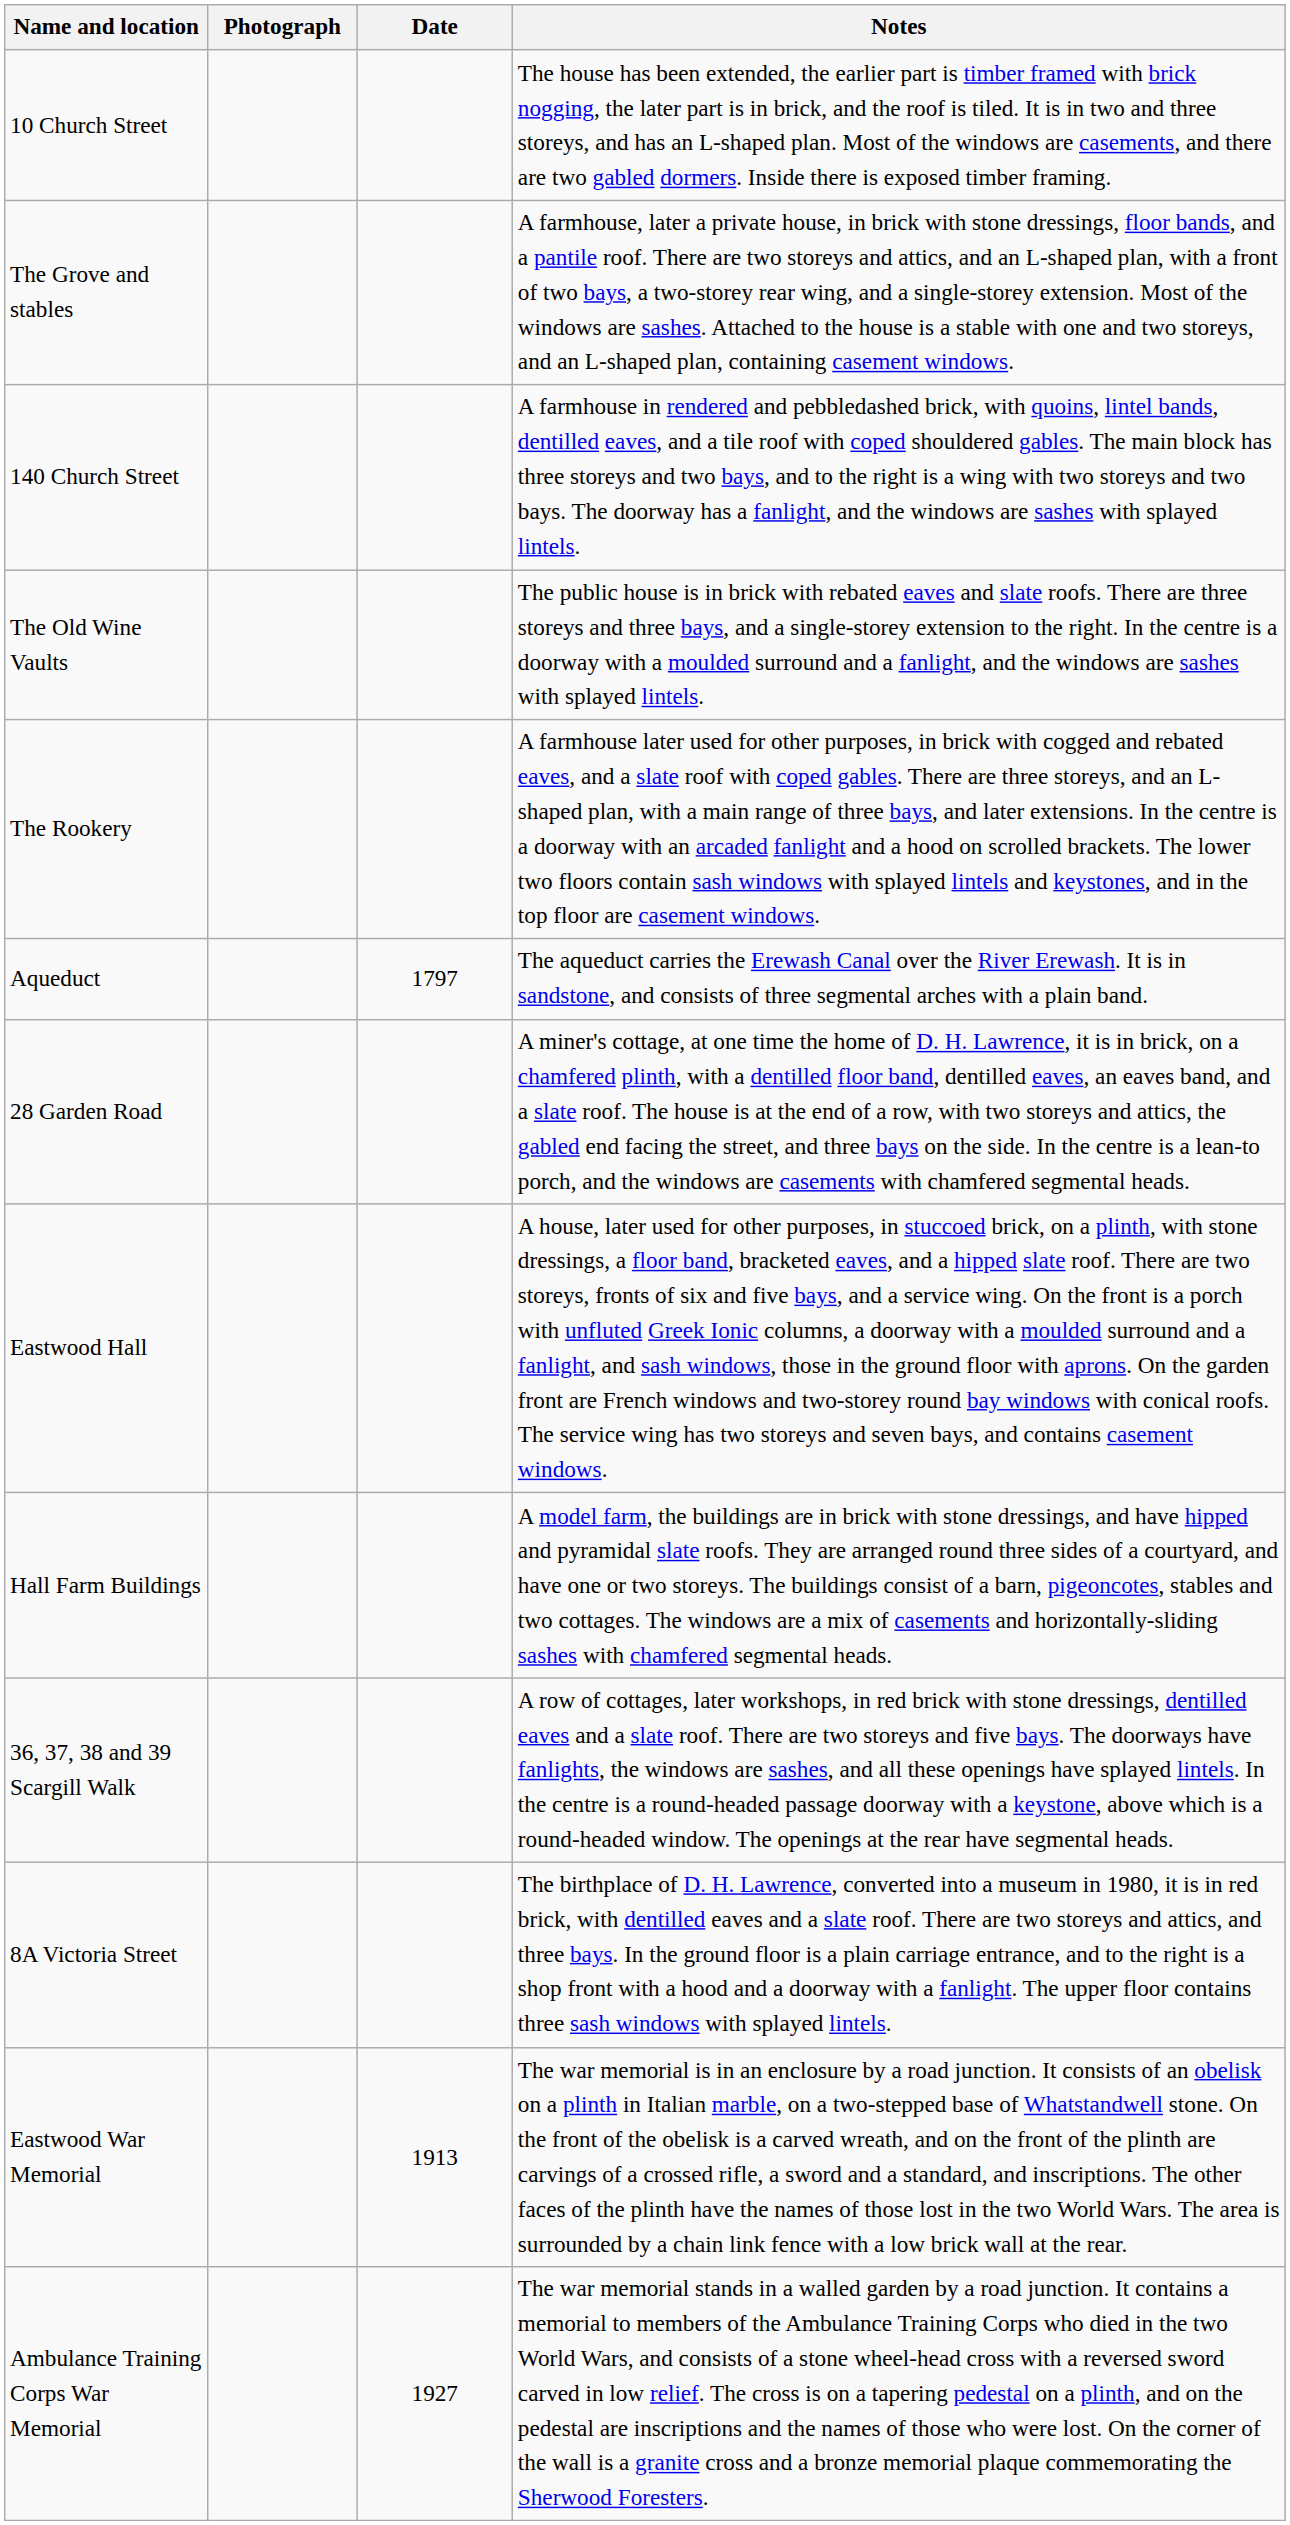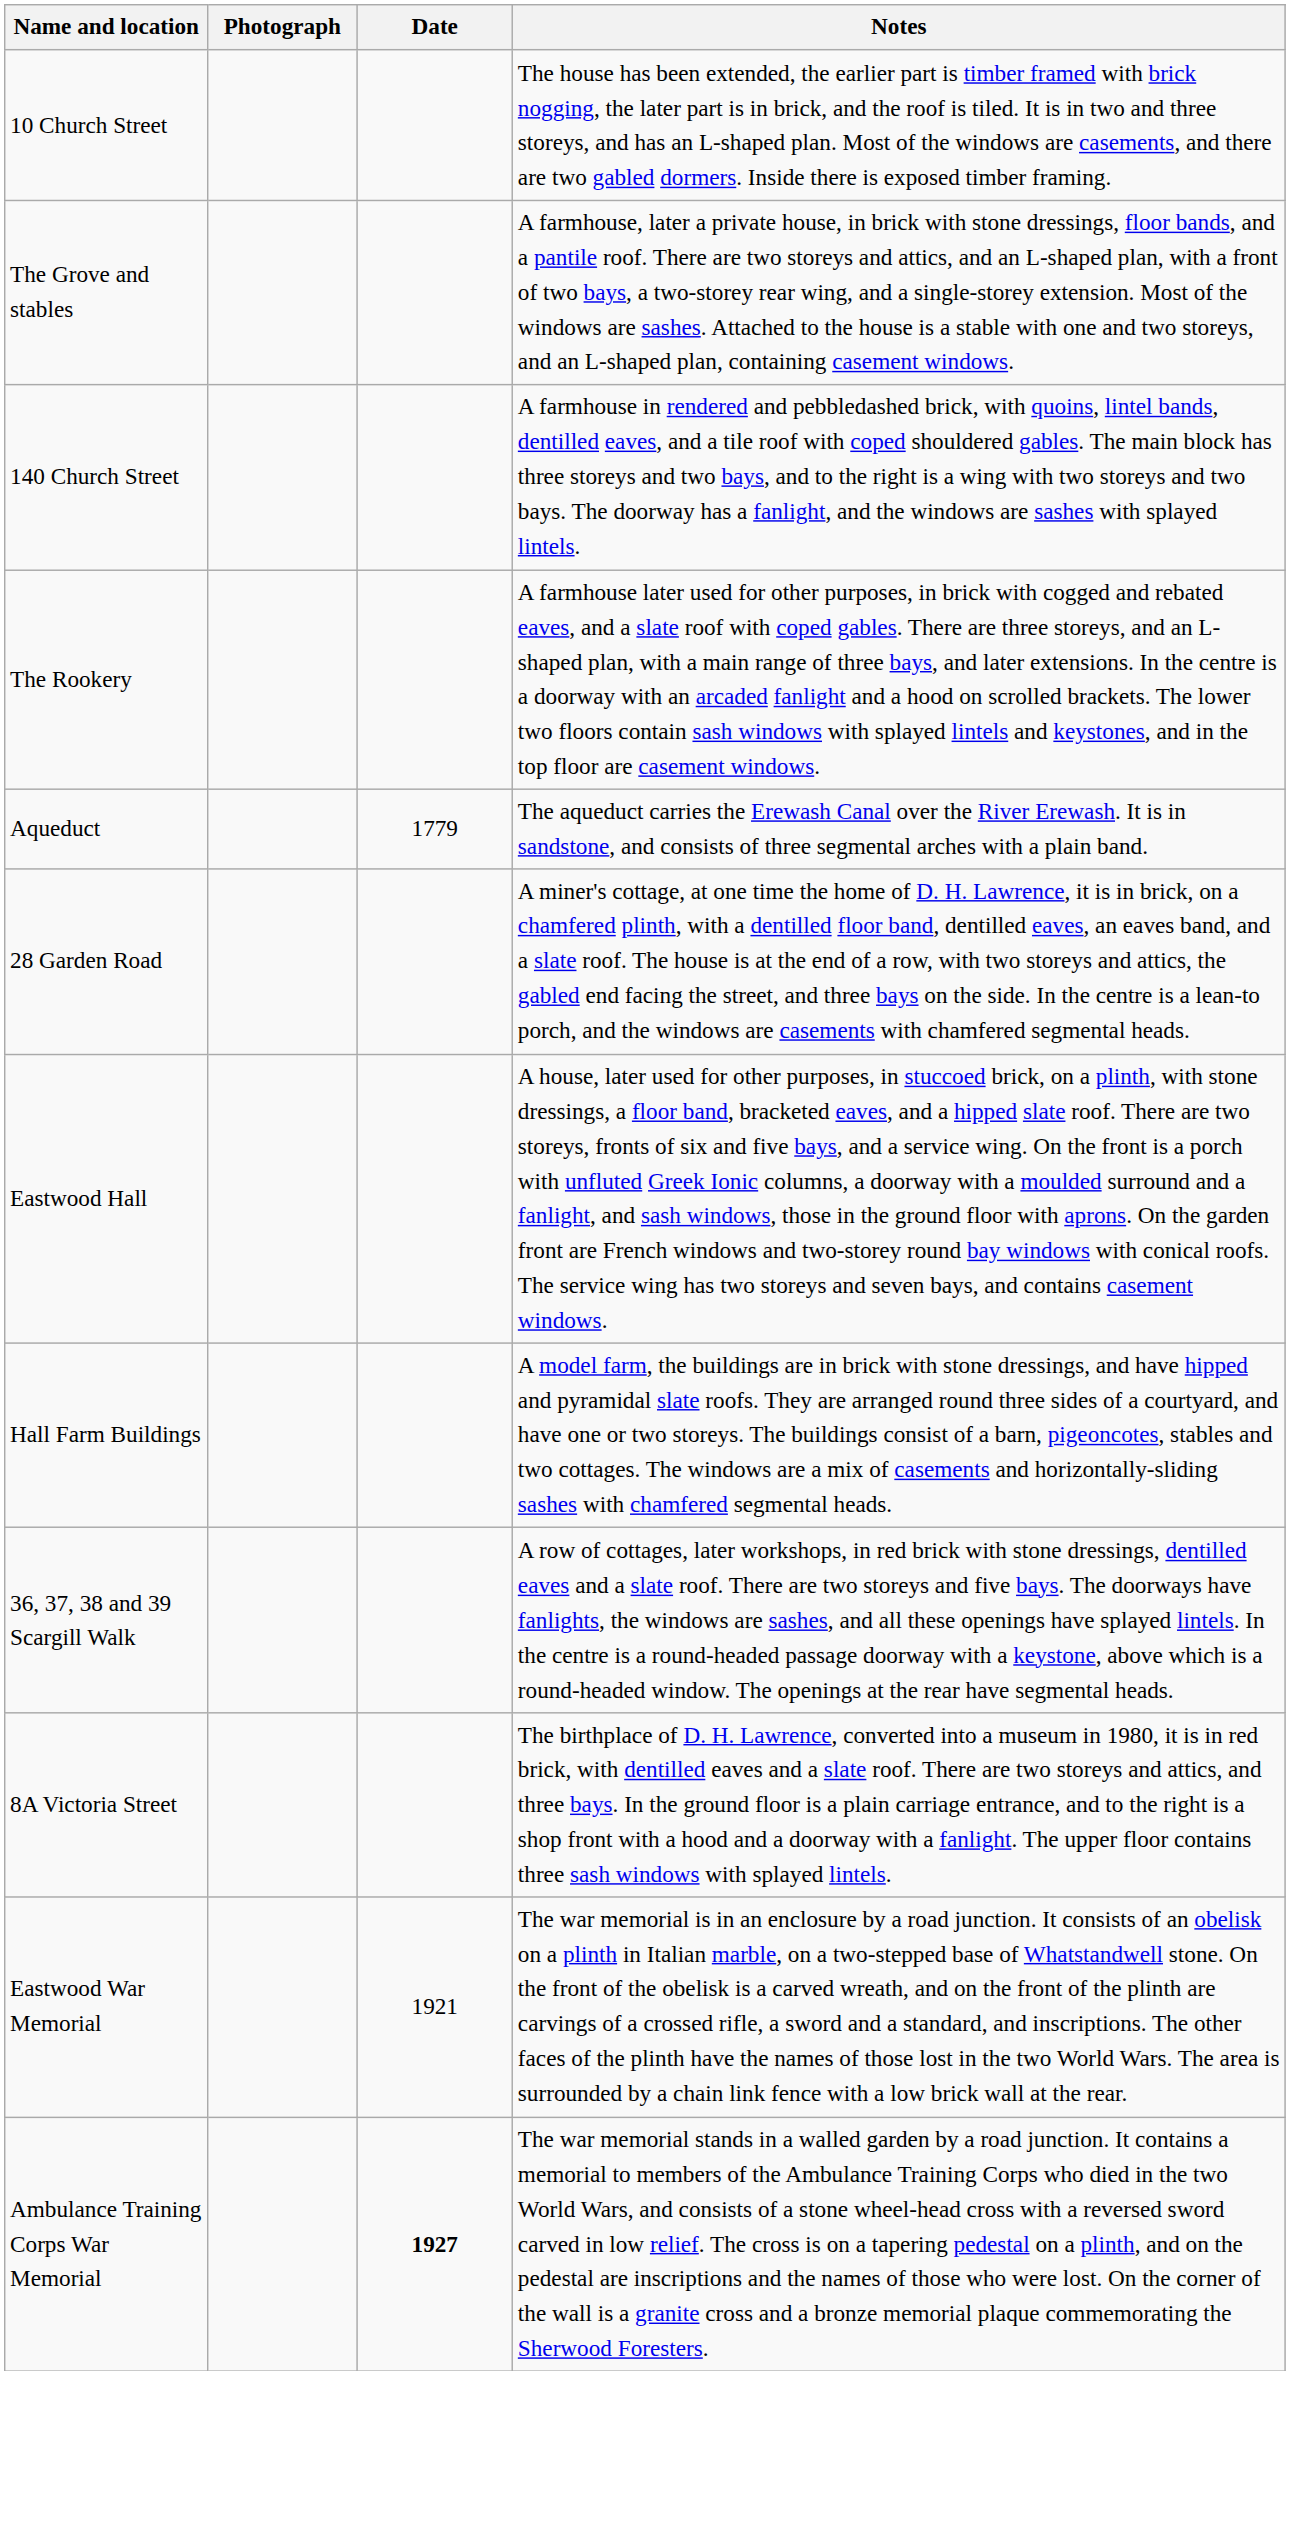 <table class="wikitable sortable plainrowheaders" style="width:100%; border:0px; text-align:left; line-height:150%">
 <tr>
 <th scope="col"  style="width:150px">Name and location</th>
 <th scope="col"  style="width:100px" class="unsortable">Photograph</th>
 <th scope="col"  style="width:120px">Date</th>
 <th scope="col"  style="width:650px" class="unsortable">Notes</th>
 </tr>
 <tr>
 <td>10 Church Street<br><small></small></td>
 <td></td>
 <td align="center"></td>
 <td>The house has been extended, the earlier part is <a href='#'>timber framed</a> with <a href='#'>brick nogging</a>, the later part is in brick, and the roof is tiled.  It is in two and three storeys, and has an L-shaped plan.  Most of the windows are <a href='#'>casements</a>, and there are two <a href='#'>gabled</a> <a href='#'>dormers</a>.  Inside there is exposed timber framing.</td>
 </tr>
 <tr>
 <td>The Grove and stables<br><small></small></td>
 <td></td>
 <td align="center"></td>
 <td>A farmhouse, later a private house, in brick with stone dressings, <a href='#'>floor bands</a>, and a <a href='#'>pantile</a> roof.  There are two storeys and attics, and an L-shaped plan, with a front of two <a href='#'>bays</a>, a two-storey rear wing, and a single-storey extension.  Most of the windows are <a href='#'>sashes</a>.  Attached to the house is a stable with one and two storeys, and an L-shaped plan, containing <a href='#'>casement windows</a>.</td>
 </tr>
 <tr>
 <td>140 Church Street<br><small></small></td>
 <td></td>
 <td align="center"></td>
 <td>A farmhouse in <a href='#'>rendered</a> and pebbledashed brick, with <a href='#'>quoins</a>, <a href='#'>lintel bands</a>, <a href='#'>dentilled</a> <a href='#'>eaves</a>, and a tile roof with <a href='#'>coped</a> shouldered <a href='#'>gables</a>.  The main block has three storeys and two <a href='#'>bays</a>, and to the right is a wing with two storeys and two bays.  The doorway has a <a href='#'>fanlight</a>, and the windows are <a href='#'>sashes</a> with splayed <a href='#'>lintels</a>.</td>
 </tr>
 <tr>
-<td>The Old Wine Vaults<br><small></small></td>
-<td></td>
-<td align="center"></td>
-<td>The public house is in brick with rebated <a href='#'>eaves</a> and <a href='#'>slate</a> roofs.  There are three storeys and three <a href='#'>bays</a>, and a single-storey extension to the right.  In the centre is a doorway with a <a href='#'>moulded</a> surround and a <a href='#'>fanlight</a>, and the windows are <a href='#'>sashes</a> with splayed <a href='#'>lintels</a>.</td>
-</tr>
-<tr>
 <td>The Rookery<br><small></small></td>
 <td></td>
 <td align="center"></td>
 <td>A farmhouse later used for other purposes, in brick with cogged and rebated <a href='#'>eaves</a>, and a <a href='#'>slate</a> roof with <a href='#'>coped</a> <a href='#'>gables</a>.  There are three storeys, and an L-shaped plan, with a main range of three <a href='#'>bays</a>, and later extensions.  In the centre is a doorway with an <a href='#'>arcaded</a> <a href='#'>fanlight</a> and a hood on scrolled brackets.  The lower two floors contain <a href='#'>sash windows</a> with splayed <a href='#'>lintels</a> and <a href='#'>keystones</a>, and in the top floor are <a href='#'>casement windows</a>.</td>
 </tr>
 <tr>
 <td>Aqueduct<br><small></small></td>
 <td></td>
-<td align="center">1797</td>
+<td align="center">1779</td>
 <td>The aqueduct carries the <a href='#'>Erewash Canal</a> over the <a href='#'>River Erewash</a>.  It is in <a href='#'>sandstone</a>, and consists of three segmental arches with a plain band.</td>
 </tr>
 <tr>
 <td>28 Garden Road<br><small></small></td>
 <td></td>
 <td align="center"></td>
 <td>A miner's cottage, at one time the home of <a href='#'>D. H. Lawrence</a>, it is in brick, on a <a href='#'>chamfered</a> <a href='#'>plinth</a>, with a <a href='#'>dentilled</a> <a href='#'>floor band</a>, dentilled <a href='#'>eaves</a>, an eaves band, and a <a href='#'>slate</a> roof. The house is at the end of a row, with two storeys and attics, the <a href='#'>gabled</a> end facing the street, and three <a href='#'>bays</a> on the side.  In the centre is a lean-to porch, and the windows are <a href='#'>casements</a> with chamfered segmental heads.</td>
 </tr>
 <tr>
 <td>Eastwood Hall<br><small></small></td>
 <td></td>
 <td align="center"></td>
 <td>A house, later used for other purposes, in <a href='#'>stuccoed</a> brick, on a <a href='#'>plinth</a>, with stone dressings, a <a href='#'>floor band</a>, bracketed <a href='#'>eaves</a>, and a <a href='#'>hipped</a> <a href='#'>slate</a> roof.  There are two storeys, fronts of six and five <a href='#'>bays</a>, and a service wing.  On the front is a porch with <a href='#'>unfluted</a> <a href='#'>Greek Ionic</a> columns, a doorway with a <a href='#'>moulded</a> surround and a  <a href='#'>fanlight</a>, and <a href='#'>sash windows</a>, those in the ground floor with <a href='#'>aprons</a>.  On the garden front are French windows and two-storey round <a href='#'>bay windows</a> with conical roofs.  The service wing has two storeys and seven bays, and contains <a href='#'>casement windows</a>.</td>
 </tr>
 <tr>
 <td>Hall Farm Buildings<br><small></small></td>
 <td></td>
 <td align="center"></td>
 <td>A <a href='#'>model farm</a>, the buildings are in brick with stone dressings, and have <a href='#'>hipped</a> and pyramidal <a href='#'>slate</a> roofs.  They are arranged round three sides of a courtyard, and have one or two storeys.  The buildings consist of a barn, <a href='#'>pigeoncotes</a>, stables and two cottages.  The windows are a mix of <a href='#'>casements</a> and horizontally-sliding <a href='#'>sashes</a> with <a href='#'>chamfered</a> segmental heads.</td>
 </tr>
 <tr>
 <td>36, 37, 38 and 39 Scargill Walk<br><small></small></td>
 <td></td>
 <td align="center"></td>
 <td>A row of cottages, later workshops, in red brick with stone dressings, <a href='#'>dentilled</a> <a href='#'>eaves</a> and a <a href='#'>slate</a> roof.  There are two storeys and five <a href='#'>bays</a>.  The doorways have <a href='#'>fanlights</a>, the windows are <a href='#'>sashes</a>, and all these openings have splayed <a href='#'>lintels</a>.  In the centre is a round-headed passage doorway with a <a href='#'>keystone</a>, above which is a round-headed window.  The openings at the rear have segmental heads.</td>
 </tr>
 <tr>
 <td>8A Victoria Street<br><small></small></td>
 <td></td>
 <td align="center"></td>
 <td>The birthplace of <a href='#'>D. H. Lawrence</a>, converted into a museum in 1980, it is in red brick, with <a href='#'>dentilled</a> eaves and a <a href='#'>slate</a> roof.  There are two storeys and attics, and three <a href='#'>bays</a>.  In the ground floor is a plain carriage entrance, and to the right is a shop front with a hood and a doorway with a <a href='#'>fanlight</a>.  The upper floor contains three <a href='#'>sash windows</a> with splayed <a href='#'>lintels</a>.</td>
 </tr>
 <tr>
 <td>Eastwood War Memorial<br><small></small></td>
 <td></td>
-<td align="center">1913</td>
+<td align="center">1921</td>
 <td>The war memorial is in an enclosure by a road junction.  It consists of an <a href='#'>obelisk</a> on a <a href='#'>plinth</a> in Italian <a href='#'>marble</a>, on a two-stepped base of <a href='#'>Whatstandwell</a> stone.  On the front of the obelisk is a carved wreath, and on the front of the plinth are carvings of a crossed rifle, a sword and a standard, and inscriptions.  The other faces of the plinth have the names of those lost in the two World Wars.  The area is surrounded by a chain link fence with a low brick wall at the rear.</td>
 </tr>
 <tr>
 <td>Ambulance Training Corps War Memorial<br><small></small></td>
 <td></td>
-<td align="center">1927</td>
+<td align="center"><strong>1927</strong></td>
 <td>The war memorial stands in a walled garden by a road junction.  It contains a memorial to members of the Ambulance Training Corps who died in the two World Wars, and consists of a stone wheel-head cross with a reversed sword carved in low <a href='#'>relief</a>.  The cross is on a tapering <a href='#'>pedestal</a> on a <a href='#'>plinth</a>, and on the pedestal are inscriptions and the names of those who were lost.  On the corner of the wall is a <a href='#'>granite</a> cross and a bronze memorial plaque commemorating the <a href='#'>Sherwood Foresters</a>.</td>
 </tr>
 <tr>
 </tr>
 </table>
